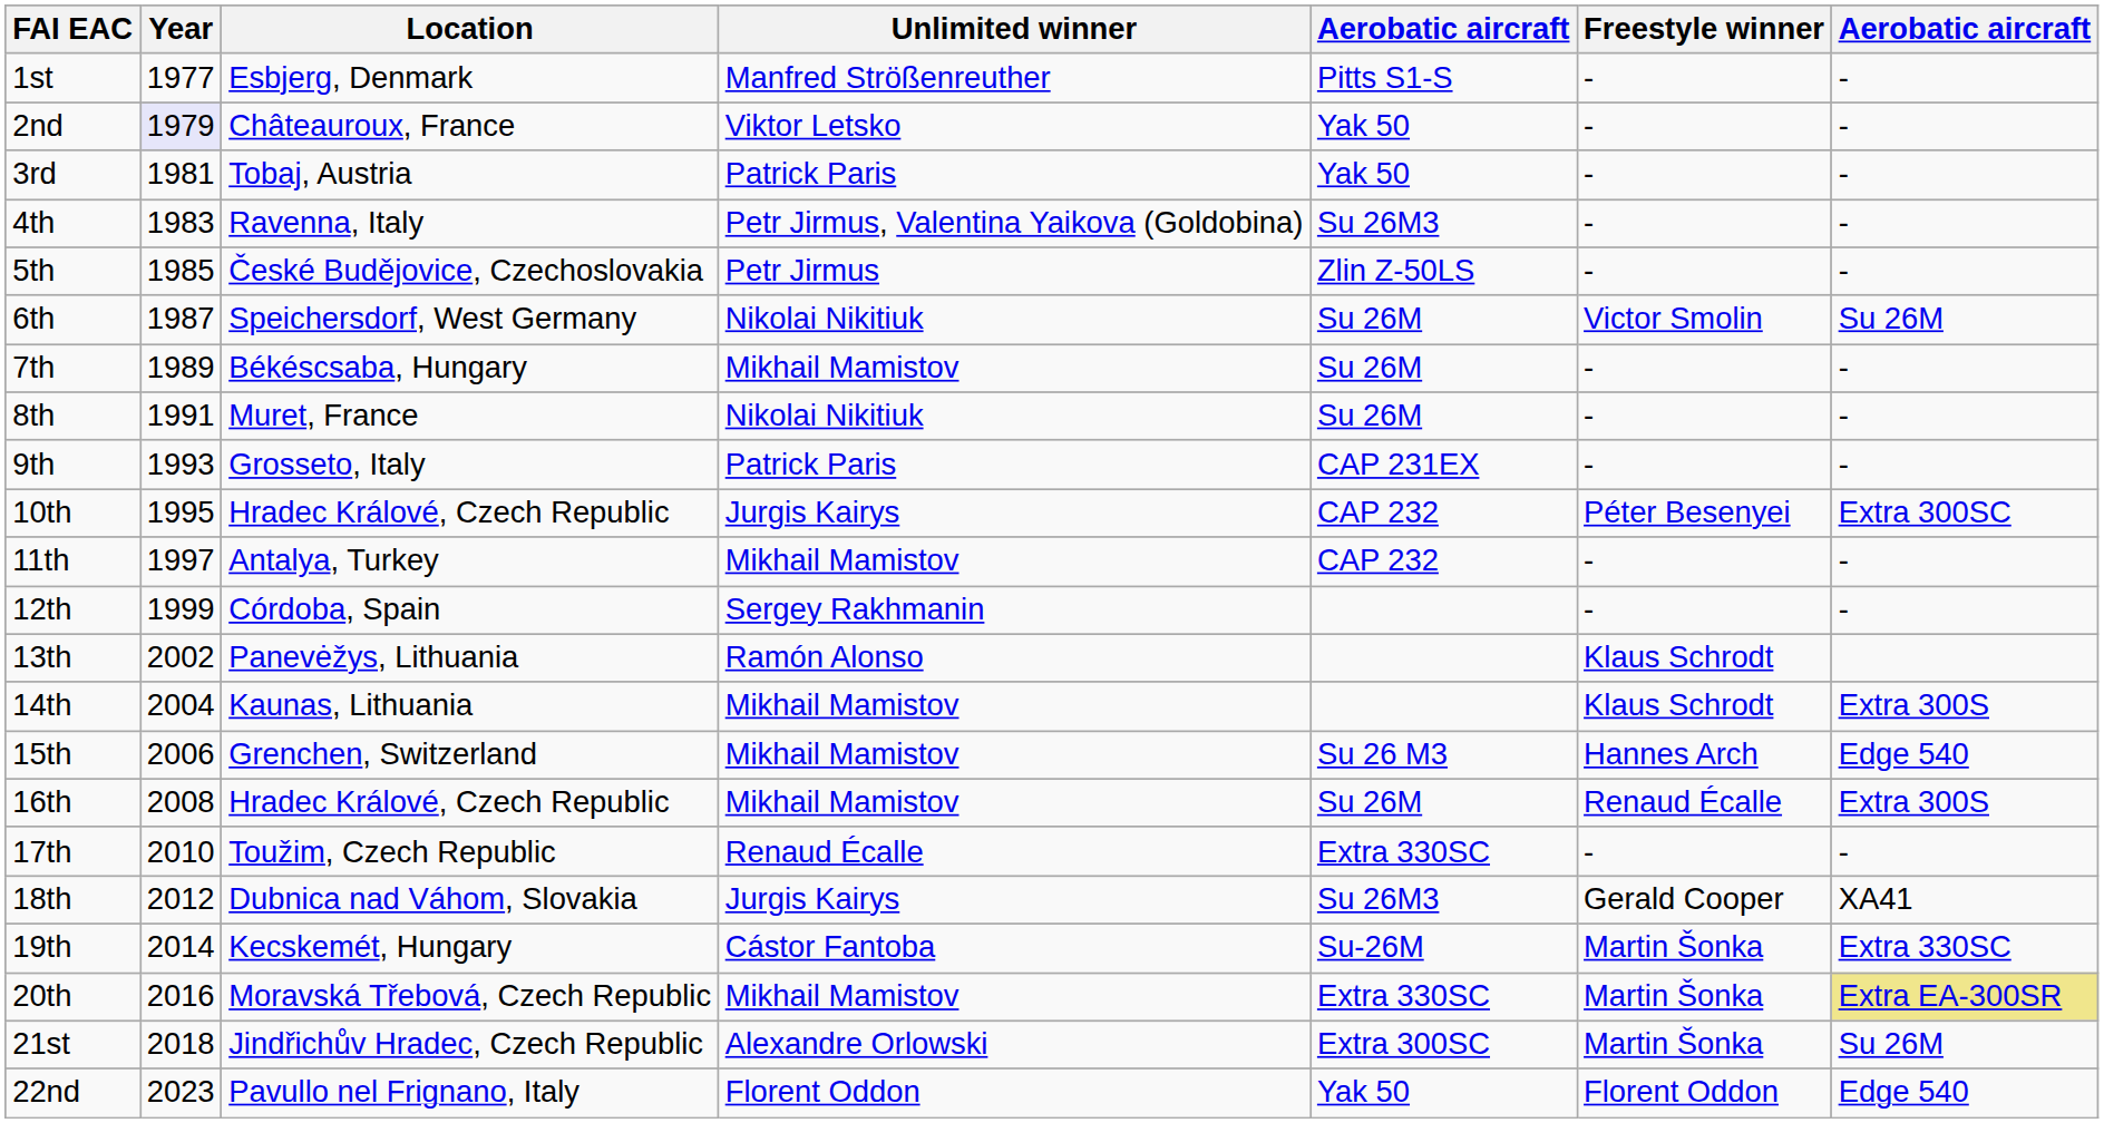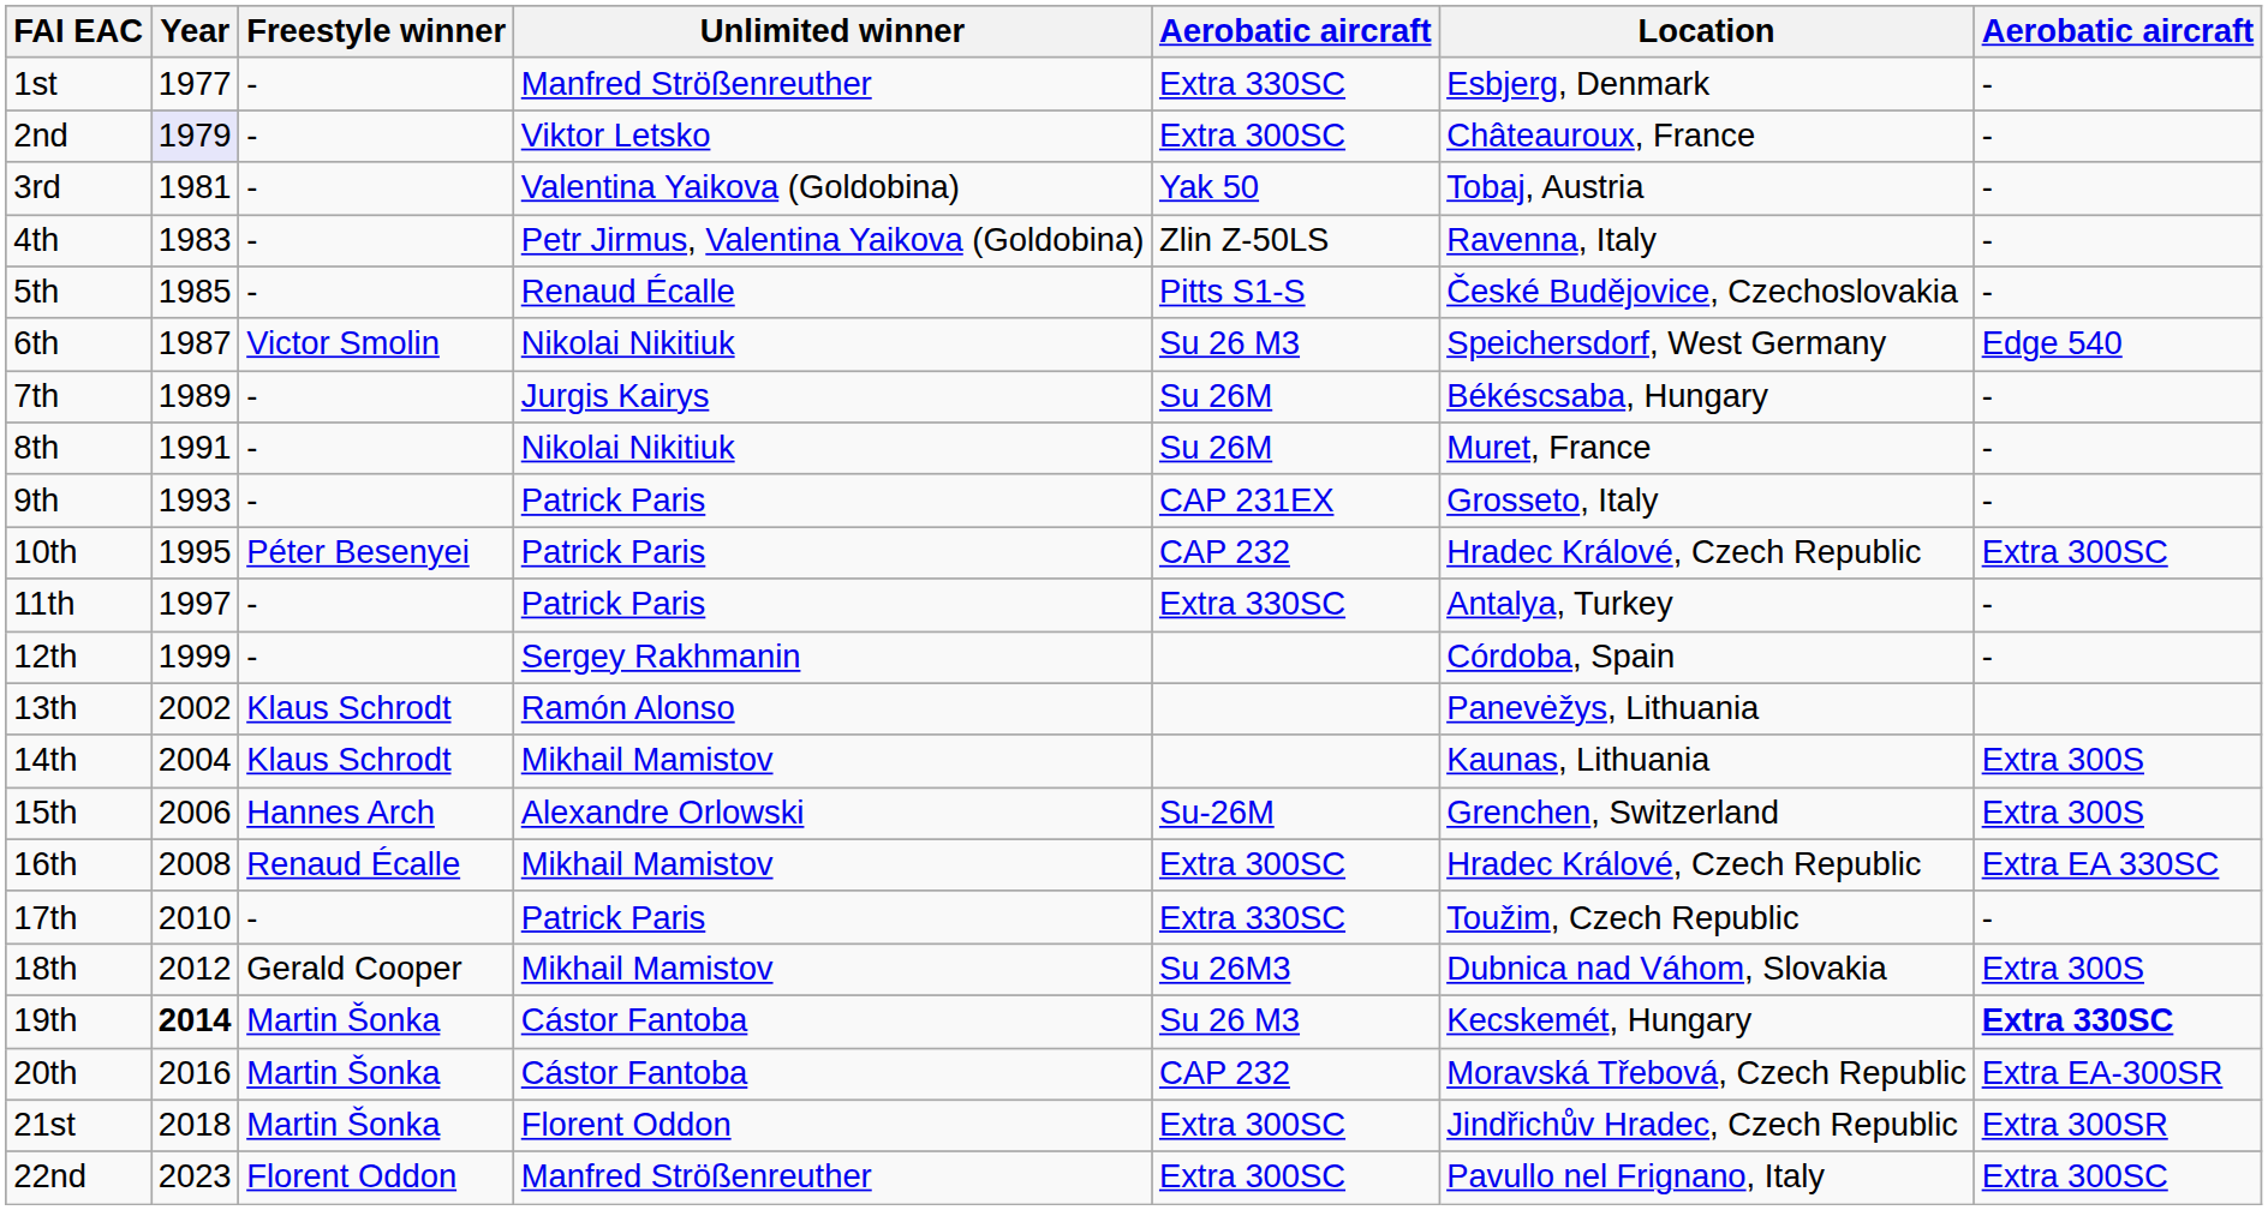 <table class="wikitable">
 <tr>
 <th>FAI EAC</th>
 <th>Year</th>
-<th>Location</th>
+<th>Freestyle winner</th>
 <th>Unlimited winner</th>
 <th><a href='#'>Aerobatic aircraft</a></th>
-<th>Freestyle winner</th>
+<th>Location</th>
 <th><a href='#'>Aerobatic aircraft</a></th>
 </tr>
 <tr>
 <td>1st</td>
 <td>1977</td>
+<td>-</td>
+<td> <a href='#'>Manfred Strößenreuther</a></td>
+<td><a href='#'>Extra 330SC</a></td>
 <td><a href='#'>Esbjerg</a>, Denmark</td>
-<td> <a href='#'>Manfred Strößenreuther</a></td>
-<td><a href='#'>Pitts S1-S</a></td>
-<td>-</td>
 <td>-</td>
 </tr>
 <tr>
 <td>2nd</td>
 <td style="background: lavender;">1979</td>
+<td>-</td>
+<td> <a href='#'>Viktor Letsko</a></td>
+<td><a href='#'>Extra 300SC</a></td>
 <td><a href='#'>Châteauroux</a>, France</td>
-<td> <a href='#'>Viktor Letsko</a></td>
-<td><a href='#'>Yak 50</a></td>
-<td>-</td>
 <td>-</td>
 </tr>
 <tr>
 <td>3rd</td>
 <td>1981</td>
+<td>-</td>
+<td> <a href='#'>Valentina Yaikova</a> (Goldobina)</td>
+<td><a href='#'>Yak 50</a></td>
 <td><a href='#'>Tobaj</a>, Austria</td>
-<td> <a href='#'>Patrick Paris</a></td>
-<td><a href='#'>Yak 50</a></td>
-<td>-</td>
 <td>-</td>
 </tr>
 <tr>
 <td>4th</td>
 <td>1983</td>
+<td>-</td>
+<td> <a href='#'>Petr Jirmus</a>, <a href='#'>Valentina Yaikova</a> (Goldobina)</td>
+<td>Zlin Z-50LS</td>
 <td><a href='#'>Ravenna</a>, Italy</td>
-<td> <a href='#'>Petr Jirmus</a>, <a href='#'>Valentina Yaikova</a> (Goldobina)</td>
-<td><a href='#'>Su 26M3</a></td>
-<td>-</td>
 <td>-</td>
 </tr>
 <tr>
 <td>5th</td>
 <td>1985</td>
+<td>-</td>
+<td> <a href='#'>Renaud Écalle</a></td>
+<td><a href='#'>Pitts S1-S</a></td>
 <td><a href='#'>České Budějovice</a>, Czechoslovakia</td>
-<td> <a href='#'>Petr Jirmus</a></td>
-<td><a href='#'>Zlin Z-50LS</a></td>
-<td>-</td>
 <td>-</td>
 </tr>
 <tr>
 <td>6th</td>
 <td>1987</td>
+<td> <a href='#'>Victor Smolin</a></td>
+<td> <a href='#'>Nikolai Nikitiuk</a></td>
+<td><a href='#'>Su 26 M3</a></td>
 <td><a href='#'>Speichersdorf</a>, West Germany</td>
-<td> <a href='#'>Nikolai Nikitiuk</a></td>
-<td><a href='#'>Su 26M</a></td>
-<td> <a href='#'>Victor Smolin</a></td>
-<td><a href='#'>Su 26M</a></td>
+<td><a href='#'>Edge 540</a></td>
 </tr>
 <tr>
 <td>7th</td>
 <td>1989</td>
+<td>-</td>
+<td> <a href='#'>Jurgis Kairys</a></td>
+<td><a href='#'>Su 26M</a></td>
 <td><a href='#'>Békéscsaba</a>, Hungary</td>
-<td> <a href='#'>Mikhail Mamistov</a></td>
-<td><a href='#'>Su 26M</a></td>
-<td>-</td>
 <td>-</td>
 </tr>
 <tr>
 <td>8th</td>
 <td>1991</td>
-<td><a href='#'>Muret</a>, France</td>
+<td>-</td>
 <td> <a href='#'>Nikolai Nikitiuk</a></td>
 <td><a href='#'>Su 26M</a></td>
-<td>-</td>
+<td><a href='#'>Muret</a>, France</td>
 <td>-</td>
 </tr>
 <tr>
 <td>9th</td>
 <td>1993</td>
-<td><a href='#'>Grosseto</a>, Italy</td>
+<td>-</td>
 <td> <a href='#'>Patrick Paris</a></td>
 <td><a href='#'>CAP 231EX</a></td>
-<td>-</td>
+<td><a href='#'>Grosseto</a>, Italy</td>
 <td>-</td>
 </tr>
 <tr>
 <td>10th</td>
 <td>1995</td>
+<td> <a href='#'>Péter Besenyei</a></td>
+<td> <a href='#'>Patrick Paris</a></td>
+<td><a href='#'>CAP 232</a></td>
 <td><a href='#'>Hradec Králové</a>, Czech Republic</td>
-<td> <a href='#'>Jurgis Kairys</a></td>
-<td><a href='#'>CAP 232</a></td>
-<td> <a href='#'>Péter Besenyei</a></td>
 <td><a href='#'>Extra 300SC</a></td>
 </tr>
 <tr>
 <td>11th</td>
 <td>1997</td>
+<td>-</td>
+<td> <a href='#'>Patrick Paris</a></td>
+<td><a href='#'>Extra 330SC</a></td>
 <td><a href='#'>Antalya</a>, Turkey</td>
-<td> <a href='#'>Mikhail Mamistov</a></td>
-<td><a href='#'>CAP 232</a></td>
-<td>-</td>
 <td>-</td>
 </tr>
 <tr>
 <td>12th</td>
 <td>1999</td>
-<td><a href='#'>Córdoba</a>, Spain</td>
+<td>-</td>
 <td> <a href='#'>Sergey Rakhmanin</a></td>
 <td></td>
-<td>-</td>
+<td><a href='#'>Córdoba</a>, Spain</td>
 <td>-</td>
 </tr>
 <tr>
 <td>13th</td>
 <td>2002</td>
-<td><a href='#'>Panevėžys</a>, Lithuania</td>
+<td> <a href='#'>Klaus Schrodt</a></td>
 <td> <a href='#'>Ramón Alonso</a></td>
 <td></td>
-<td> <a href='#'>Klaus Schrodt</a></td>
+<td><a href='#'>Panevėžys</a>, Lithuania</td>
 <td></td>
 </tr>
 <tr>
 <td>14th</td>
 <td>2004</td>
-<td><a href='#'>Kaunas</a>, Lithuania</td>
+<td> <a href='#'>Klaus Schrodt</a></td>
 <td> <a href='#'>Mikhail Mamistov</a></td>
 <td></td>
-<td> <a href='#'>Klaus Schrodt</a></td>
+<td><a href='#'>Kaunas</a>, Lithuania</td>
 <td><a href='#'>Extra 300S</a></td>
 </tr>
 <tr>
 <td>15th</td>
 <td>2006</td>
+<td> <a href='#'>Hannes Arch</a></td>
+<td> <a href='#'>Alexandre Orlowski</a></td>
+<td><a href='#'>Su-26M</a></td>
 <td><a href='#'>Grenchen</a>, Switzerland</td>
-<td> <a href='#'>Mikhail Mamistov</a></td>
-<td><a href='#'>Su 26 M3</a></td>
-<td> <a href='#'>Hannes Arch</a></td>
-<td><a href='#'>Edge 540</a></td>
+<td><a href='#'>Extra 300S</a></td>
 </tr>
 <tr>
 <td>16th</td>
 <td>2008</td>
+<td> <a href='#'>Renaud Écalle</a></td>
+<td> <a href='#'>Mikhail Mamistov</a></td>
+<td><a href='#'>Extra 300SC</a></td>
 <td><a href='#'>Hradec Králové</a>, Czech Republic</td>
-<td> <a href='#'>Mikhail Mamistov</a></td>
-<td><a href='#'>Su 26M</a></td>
-<td> <a href='#'>Renaud Écalle</a></td>
-<td><a href='#'>Extra 300S</a></td>
+<td><a href='#'>Extra EA 330SC</a></td>
 </tr>
 <tr>
 <td>17th</td>
 <td>2010</td>
+<td>-</td>
+<td> <a href='#'>Patrick Paris</a></td>
+<td><a href='#'>Extra 330SC</a></td>
 <td><a href='#'>Toužim</a>, Czech Republic</td>
-<td> <a href='#'>Renaud Écalle</a></td>
-<td><a href='#'>Extra 330SC</a></td>
-<td>-</td>
 <td>-</td>
 </tr>
 <tr>
 <td>18th</td>
 <td>2012</td>
+<td> Gerald Cooper</td>
+<td> <a href='#'>Mikhail Mamistov</a></td>
+<td><a href='#'>Su 26M3</a></td>
 <td><a href='#'>Dubnica nad Váhom</a>, Slovakia</td>
-<td> <a href='#'>Jurgis Kairys</a></td>
-<td><a href='#'>Su 26M3</a></td>
-<td> Gerald Cooper</td>
-<td>XA41</td>
+<td><a href='#'>Extra 300S</a></td>
 </tr>
 <tr>
 <td>19th</td>
-<td>2014</td>
+<td><strong>2014</strong></td>
+<td> <a href='#'>Martin Šonka</a></td>
+<td> <a href='#'>Cástor Fantoba</a></td>
+<td><a href='#'>Su 26 M3</a></td>
 <td><a href='#'>Kecskemét</a>, Hungary</td>
-<td> <a href='#'>Cástor Fantoba</a></td>
-<td><a href='#'>Su-26M</a></td>
-<td> <a href='#'>Martin Šonka</a></td>
-<td><a href='#'>Extra 330SC</a></td>
+<td><strong><a href='#'>Extra 330SC</a></strong></td>
 </tr>
 <tr>
 <td>20th</td>
 <td>2016</td>
+<td> <a href='#'>Martin Šonka</a></td>
+<td> <a href='#'>Cástor Fantoba</a></td>
+<td><a href='#'>CAP 232</a></td>
 <td><a href='#'>Moravská Třebová</a>, Czech Republic</td>
-<td> <a href='#'>Mikhail Mamistov</a></td>
-<td><a href='#'>Extra 330SC</a></td>
-<td> <a href='#'>Martin Šonka</a></td>
-<td style="background: khaki;"><a href='#'>Extra EA-300SR</a></td>
+<td><a href='#'>Extra EA-300SR</a></td>
 </tr>
 <tr>
 <td>21st</td>
 <td>2018</td>
+<td> <a href='#'>Martin Šonka</a></td>
+<td> <a href='#'>Florent Oddon</a></td>
+<td><a href='#'>Extra 300SC</a></td>
 <td><a href='#'>Jindřichův Hradec</a>, Czech Republic</td>
-<td> <a href='#'>Alexandre Orlowski</a></td>
-<td><a href='#'>Extra 300SC</a></td>
-<td> <a href='#'>Martin Šonka</a></td>
-<td><a href='#'>Su 26M</a></td>
+<td><a href='#'>Extra 300SR</a></td>
 </tr>
 <tr>
 <td>22nd</td>
 <td>2023</td>
+<td> <a href='#'>Florent Oddon</a></td>
+<td> <a href='#'>Manfred Strößenreuther</a></td>
+<td><a href='#'>Extra 300SC</a></td>
 <td><a href='#'>Pavullo nel Frignano</a>, Italy</td>
-<td> <a href='#'>Florent Oddon</a></td>
-<td><a href='#'>Yak 50</a></td>
-<td> <a href='#'>Florent Oddon</a></td>
-<td><a href='#'>Edge 540</a></td>
+<td><a href='#'>Extra 300SC</a></td>
 </tr>
 </table>
